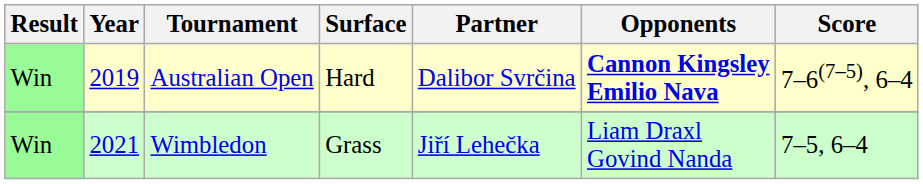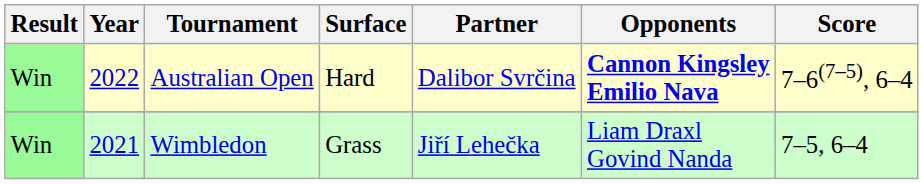 <table class="sortable wikitable">
 <tr>
 <th>Result</th>
 <th>Year</th>
 <th>Tournament</th>
 <th>Surface</th>
 <th>Partner</th>
 <th>Opponents</th>
 <th class="unsortable">Score</th>
 </tr>
 <tr style="background:#ffc;">
 <td style="background:#98fb98;">Win</td>
-<td><a href='#'>2019</a></td>
+<td><a href='#'>2022</a></td>
 <td><a href='#'>Australian Open</a></td>
 <td>Hard</td>
 <td> <a href='#'>Dalibor Svrčina</a></td>
 <td><strong> <a href='#'>Cannon Kingsley</a><br>  <a href='#'>Emilio Nava</a></strong></td>
 <td>7–6<sup>(7–5)</sup>, 6–4</td>
 </tr>
 <tr>
 </tr>
 <tr style="background:#CCFFCC;">
 <td style="background:#98fb98;">Win</td>
 <td><a href='#'>2021</a></td>
 <td><a href='#'>Wimbledon</a></td>
 <td>Grass</td>
 <td> <a href='#'>Jiří Lehečka</a></td>
 <td> <a href='#'>Liam Draxl</a> <br>  <a href='#'>Govind Nanda</a></td>
 <td>7–5, 6–4</td>
 </tr>
 </table>
